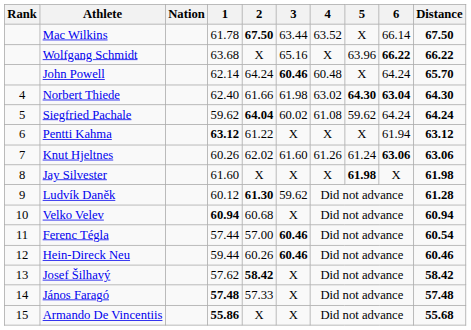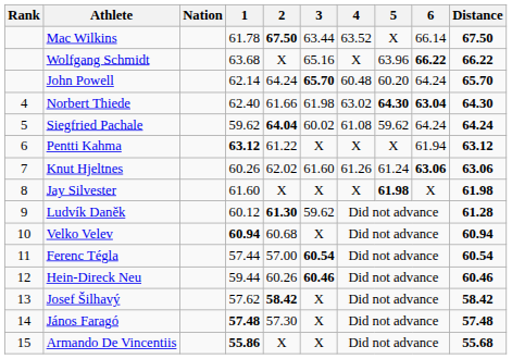 <table class="wikitable sortable" style=" text-align:center;">
 <tr>
 <th>Rank</th>
 <th>Athlete</th>
 <th>Nation</th>
 <th>1</th>
 <th>2</th>
 <th>3</th>
 <th>4</th>
 <th>5</th>
 <th>6</th>
 <th>Distance</th>
 </tr>
 <tr>
 <td></td>
 <td align=left><a href='#'>Mac Wilkins</a></td>
 <td align=left></td>
 <td>61.78</td>
 <td><strong>67.50</strong></td>
 <td>63.44</td>
 <td>63.52</td>
 <td data-sort-value=1.00>X</td>
 <td>66.14</td>
 <td><strong>67.50</strong></td>
 </tr>
 <tr>
 <td></td>
 <td align=left><a href='#'>Wolfgang Schmidt</a></td>
 <td align=left></td>
 <td>63.68</td>
 <td data-sort-value=1.00>X</td>
 <td>65.16</td>
 <td data-sort-value=1.00>X</td>
 <td>63.96</td>
 <td><strong>66.22</strong></td>
 <td><strong>66.22</strong></td>
 </tr>
 <tr>
 <td></td>
 <td align=left><a href='#'>John Powell</a></td>
 <td align=left></td>
 <td>62.14</td>
 <td>64.24</td>
-<td><strong>60.46</strong></td>
+<td><strong>65.70</strong></td>
 <td>60.48</td>
-<td data-sort-value=1.00>X</td>
+<td>60.20</td>
 <td>64.24</td>
 <td><strong>65.70</strong></td>
 </tr>
 <tr>
 <td>4</td>
 <td align=left><a href='#'>Norbert Thiede</a></td>
 <td align=left></td>
 <td>62.40</td>
 <td>61.66</td>
 <td>61.98</td>
 <td>63.02</td>
 <td><strong>64.30</strong></td>
 <td><strong>63.04</strong></td>
 <td><strong>64.30</strong></td>
 </tr>
 <tr>
 <td>5</td>
 <td align=left><a href='#'>Siegfried Pachale</a></td>
 <td align=left></td>
 <td>59.62</td>
 <td><strong>64.04</strong></td>
 <td>60.02</td>
 <td>61.08</td>
 <td>59.62</td>
 <td>64.24</td>
 <td><strong>64.24</strong></td>
 </tr>
 <tr>
 <td>6</td>
 <td align=left><a href='#'>Pentti Kahma</a></td>
 <td align=left></td>
 <td><strong>63.12</strong></td>
 <td>61.22</td>
 <td data-sort-value=1.00>X</td>
 <td data-sort-value=1.00>X</td>
 <td data-sort-value=1.00>X</td>
 <td>61.94</td>
 <td><strong>63.12</strong></td>
 </tr>
 <tr>
 <td>7</td>
 <td align=left><a href='#'>Knut Hjeltnes</a></td>
 <td align=left></td>
 <td>60.26</td>
 <td>62.02</td>
 <td>61.60</td>
 <td>61.26</td>
 <td>61.24</td>
 <td><strong>63.06</strong></td>
 <td><strong>63.06</strong></td>
 </tr>
 <tr>
 <td>8</td>
 <td align=left><a href='#'>Jay Silvester</a></td>
 <td align=left></td>
 <td>61.60</td>
 <td data-sort-value=1.00>X</td>
 <td data-sort-value=1.00>X</td>
 <td data-sort-value=1.00>X</td>
 <td><strong>61.98</strong></td>
 <td data-sort-value=1.00>X</td>
 <td><strong>61.98</strong></td>
 </tr>
 <tr>
 <td>9</td>
 <td align=left><a href='#'>Ludvík Daněk</a></td>
 <td align=left></td>
 <td>60.12</td>
 <td><strong>61.30</strong></td>
 <td>59.62</td>
 <td colspan=3 data-sort-value=0.00>Did not advance</td>
 <td><strong>61.28</strong></td>
 </tr>
 <tr>
 <td>10</td>
 <td align=left><a href='#'>Velko Velev</a></td>
 <td align=left></td>
 <td><strong>60.94</strong></td>
 <td>60.68</td>
 <td data-sort-value=1.00>X</td>
 <td colspan=3 data-sort-value=0.00>Did not advance</td>
 <td><strong>60.94</strong></td>
 </tr>
 <tr>
 <td>11</td>
 <td align=left><a href='#'>Ferenc Tégla</a></td>
 <td align=left></td>
 <td>57.44</td>
 <td>57.00</td>
-<td><strong>60.46</strong></td>
+<td><strong>60.54</strong></td>
 <td colspan=3 data-sort-value=0.00>Did not advance</td>
 <td><strong>60.54</strong></td>
 </tr>
 <tr>
 <td>12</td>
 <td align=left><a href='#'>Hein-Direck Neu</a></td>
 <td align=left></td>
 <td>59.44</td>
 <td>60.26</td>
 <td><strong>60.46</strong></td>
 <td colspan=3 data-sort-value=0.00>Did not advance</td>
 <td><strong>60.46</strong></td>
 </tr>
 <tr>
 <td>13</td>
 <td align=left><a href='#'>Josef Šilhavý</a></td>
 <td align=left></td>
 <td>57.62</td>
 <td><strong>58.42</strong></td>
 <td data-sort-value=1.00>X</td>
 <td colspan=3 data-sort-value=0.00>Did not advance</td>
 <td><strong>58.42</strong></td>
 </tr>
 <tr>
 <td>14</td>
 <td align=left><a href='#'>János Faragó</a></td>
 <td align=left></td>
 <td><strong>57.48</strong></td>
-<td>57.33</td>
+<td>57.30</td>
 <td data-sort-value=1.00>X</td>
 <td colspan=3 data-sort-value=0.00>Did not advance</td>
 <td><strong>57.48</strong></td>
 </tr>
 <tr>
 <td>15</td>
 <td align=left><a href='#'>Armando De Vincentiis</a></td>
 <td align=left></td>
 <td><strong>55.86</strong></td>
 <td data-sort-value=1.00>X</td>
 <td data-sort-value=1.00>X</td>
 <td colspan=3 data-sort-value=0.00>Did not advance</td>
 <td><strong>55.68</strong></td>
 </tr>
 </table>
